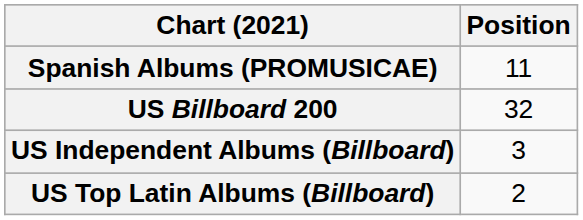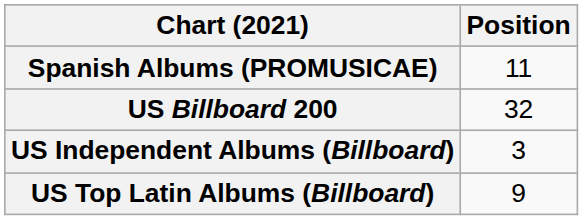 <table class="wikitable sortable plainrowheaders" style="text-align:center">
 <tr>
 <th scope="col">Chart (2021)</th>
 <th scope="col">Position</th>
 </tr>
 <tr>
 <th scope="row">Spanish Albums (PROMUSICAE)</th>
 <td>11</td>
 </tr>
 <tr>
 <th scope="row">US <em>Billboard</em> 200</th>
 <td>32</td>
 </tr>
 <tr>
 <th scope="row">US Independent Albums (<em>Billboard</em>)</th>
 <td>3</td>
 </tr>
 <tr>
 <th scope="row">US Top Latin Albums (<em>Billboard</em>)</th>
-<td>2</td>
+<td>9</td>
 </tr>
 </table>
